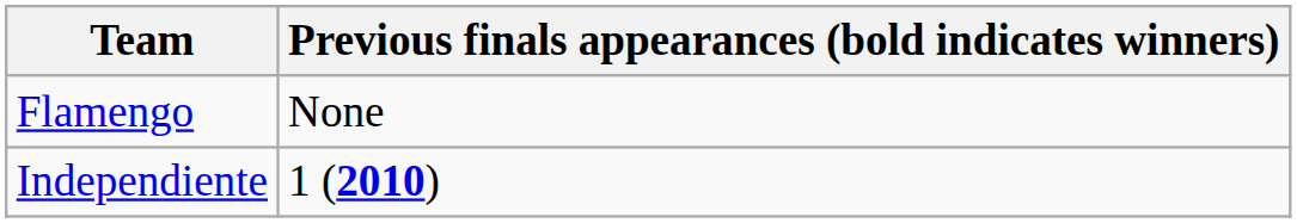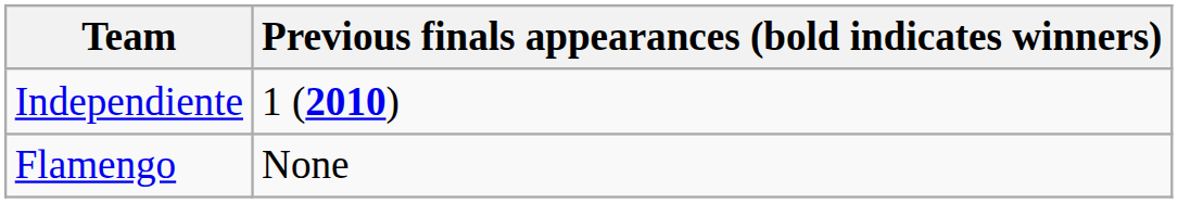 <table class="wikitable">
 <tr>
 <th>Team</th>
 <th>Previous finals appearances (bold indicates winners)</th>
 </tr>
 <tr>
+<td> <a href='#'>Independiente</a></td>
+<td>1 (<strong><a href='#'>2010</a></strong>)</td>
+</tr>
+<tr>
 <td> <a href='#'>Flamengo</a></td>
 <td>None</td>
 </tr>
-<tr>
-<td> <a href='#'>Independiente</a></td>
-<td>1 (<strong><a href='#'>2010</a></strong>)</td>
-</tr>
 </table>
